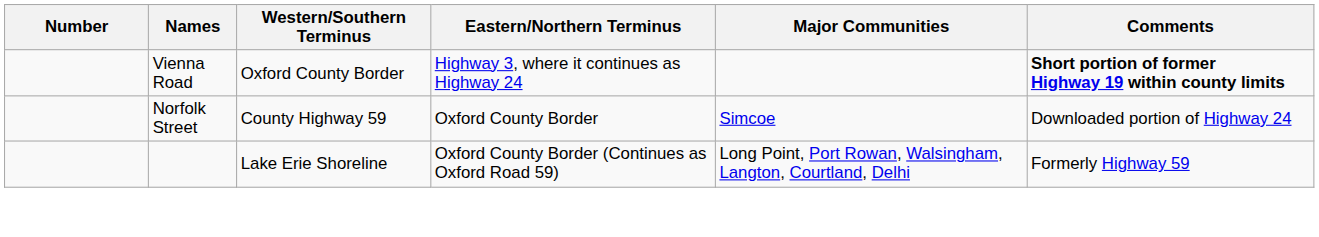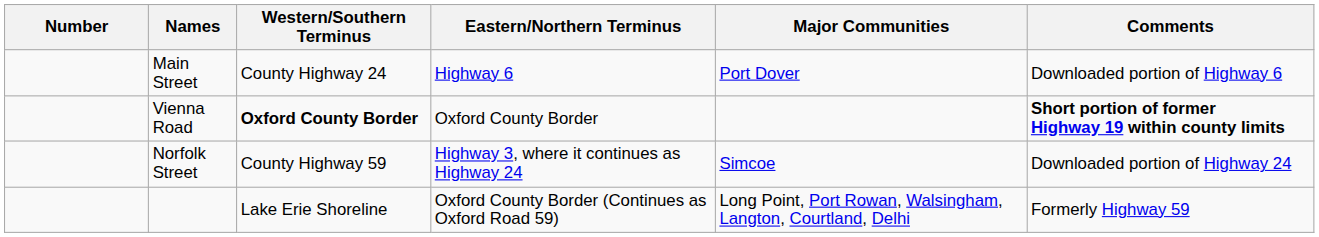 <table class="wikitable sortable">
 <tr>
 <th width="130px" scope="col">Number</th>
 <th scope="col">Names</th>
 <th scope="col">Western/Southern Terminus</th>
 <th scope="col">Eastern/Northern Terminus</th>
 <th class="unsortable" scope="col">Major Communities</th>
 <th class="unsortable" scope="col">Comments</th>
 </tr>
 <tr>
 <td></td>
+<td>Main Street</td>
+<td>County Highway 24</td>
+<td><a href='#'>Highway 6</a></td>
+<td><a href='#'>Port Dover</a></td>
+<td>Downloaded portion of <a href='#'>Highway 6</a></td>
+</tr>
+<tr>
+<td></td>
 <td>Vienna Road</td>
+<td><strong>Oxford County Border</strong></td>
 <td>Oxford County Border</td>
-<td><a href='#'>Highway 3</a>, where it continues as <a href='#'>Highway 24</a></td>
 <td></td>
 <td><strong>Short portion of former <a href='#'>Highway 19</a> within county limits</strong></td>
 </tr>
 <tr>
 <td></td>
 <td>Norfolk Street</td>
 <td>County Highway 59</td>
-<td>Oxford County Border</td>
+<td><a href='#'>Highway 3</a>, where it continues as <a href='#'>Highway 24</a></td>
 <td><a href='#'>Simcoe</a></td>
 <td>Downloaded portion of <a href='#'>Highway 24</a></td>
 </tr>
 <tr>
 <td></td>
 <td></td>
 <td>Lake Erie Shoreline</td>
 <td>Oxford County Border (Continues as Oxford Road 59)</td>
 <td>Long Point, <a href='#'>Port Rowan</a>, <a href='#'>Walsingham</a>, <a href='#'>Langton</a>, <a href='#'>Courtland</a>, <a href='#'>Delhi</a></td>
 <td>Formerly <a href='#'>Highway 59</a></td>
 </tr>
 </table>
